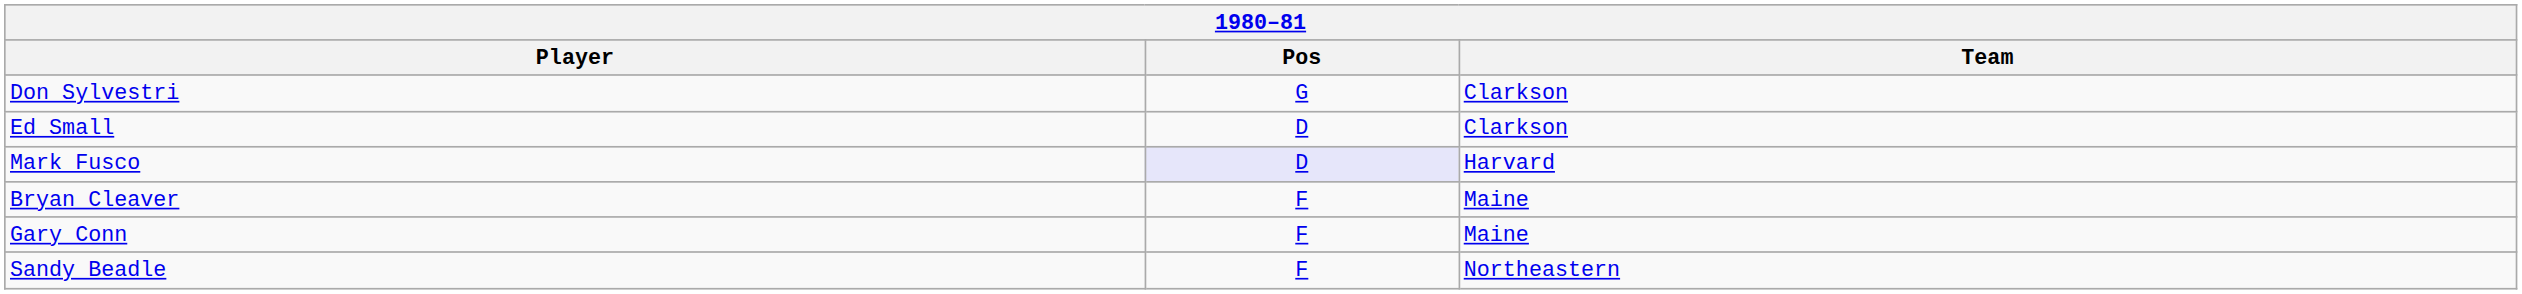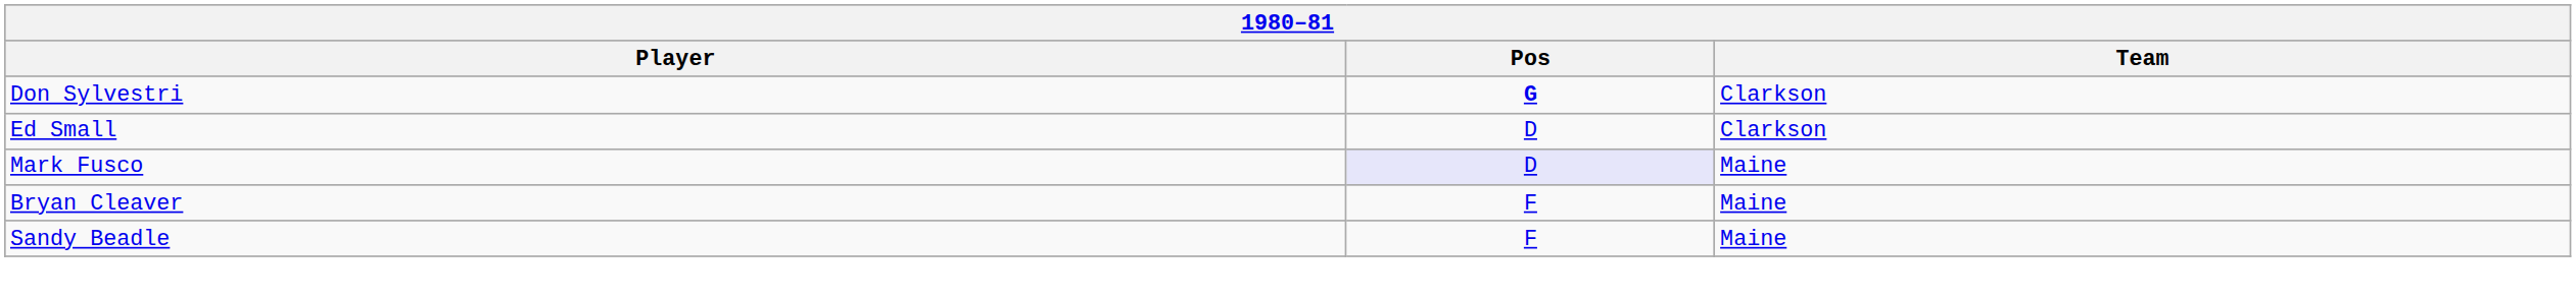 <table class="wikitable" width=95%>
 <tr>
 <th colspan=3><a href='#'>1980–81</a></th>
 </tr>
 <tr>
 <th>Player</th>
 <th>Pos</th>
 <th>Team</th>
 </tr>
 <tr>
 <td><a href='#'>Don Sylvestri</a></td>
-<td align=center><a href='#'>G</a></td>
+<td align=center><strong><a href='#'>G</a></strong></td>
 <td><a href='#'>Clarkson</a></td>
 </tr>
 <tr>
 <td><a href='#'>Ed Small</a></td>
 <td align=center><a href='#'>D</a></td>
 <td><a href='#'>Clarkson</a></td>
 </tr>
 <tr>
 <td><a href='#'>Mark Fusco</a></td>
 <td align=center style="background: lavender;"><a href='#'>D</a></td>
-<td><a href='#'>Harvard</a></td>
+<td><a href='#'>Maine</a></td>
 </tr>
 <tr>
 <td><a href='#'>Bryan Cleaver</a></td>
 <td align=center><a href='#'>F</a></td>
 <td><a href='#'>Maine</a></td>
 </tr>
 <tr>
-<td><a href='#'>Gary Conn</a></td>
+<td><a href='#'>Sandy Beadle</a></td>
 <td align=center><a href='#'>F</a></td>
 <td><a href='#'>Maine</a></td>
 </tr>
-<tr>
-<td><a href='#'>Sandy Beadle</a></td>
-<td align=center><a href='#'>F</a></td>
-<td><a href='#'>Northeastern</a></td>
-</tr>
 </table>
